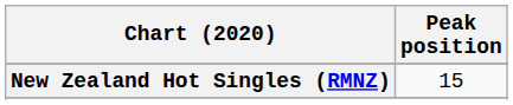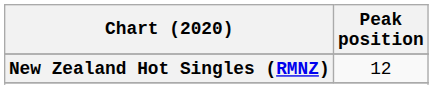 <table class="wikitable sortable plainrowheaders" style="text-align:center">
 <tr>
 <th>Chart (2020)</th>
 <th>Peak<br>position</th>
 </tr>
 <tr>
 </tr>
 <tr>
 <th scope="row">New Zealand Hot Singles (<a href='#'>RMNZ</a>)</th>
-<td>15</td>
+<td>12</td>
 </tr>
 <tr>
 </tr>
 <tr>
 </tr>
 </table>
